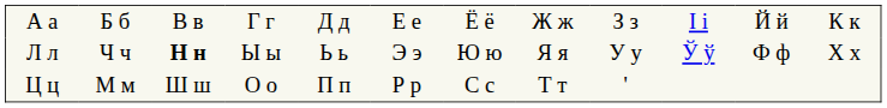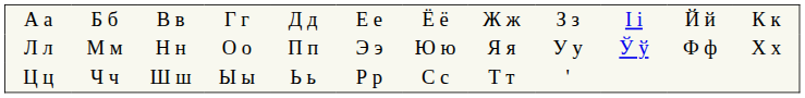 <table style="font-size:1.4em; border-color:black; border-width:1px; border-style:solid; border-collapse:collapse; background-color:#F8F8EF">
 <tr>
 <td style="width:3em; text-align:center; padding: 3px;">А а</td>
 <td style="width:3em; text-align:center; padding: 3px;">Б б</td>
 <td style="width:3em; text-align:center; padding: 3px;">В в</td>
 <td style="width:3em; text-align:center; padding: 3px;">Г г</td>
 <td style="width:3em; text-align:center; padding: 3px;">Д д</td>
 <td style="width:3em; text-align:center; padding: 3px;">Е е</td>
 <td style="width:3em; text-align:center; padding: 3px;">Ё ё</td>
 <td style="width:3em; text-align:center; padding: 3px;">Ж ж</td>
 <td style="width:3em; text-align:center; padding: 3px;">З з</td>
 <td style="width:3em; text-align:center; padding: 3px;"><a href='#'>І і</a></td>
 <td style="width:3em; text-align:center; padding: 3px;">Й й</td>
 <td style="width:3em; text-align:center; padding: 3px;">К к</td>
 </tr>
 <tr>
 <td style="width:3em; text-align:center; padding: 3px;">Л л</td>
-<td style="width:3em; text-align:center; padding: 3px;">Ч ч</td>
-<td style="width:3em; text-align:center; padding: 3px;"><strong>Н н</strong></td>
-<td style="width:3em; text-align:center; padding: 3px;">Ы ы</td>
-<td style="width:3em; text-align:center; padding: 3px;">Ь ь</td>
+<td style="width:3em; text-align:center; padding: 3px;">М м</td>
+<td style="width:3em; text-align:center; padding: 3px;">Н н</td>
+<td style="width:3em; text-align:center; padding: 3px;">О о</td>
+<td style="width:3em; text-align:center; padding: 3px;">П п</td>
 <td style="width:3em; text-align:center; padding: 3px;">Э э</td>
 <td style="width:3em; text-align:center; padding: 3px;">Ю ю</td>
 <td style="width:3em; text-align:center; padding: 3px;">Я я</td>
 <td style="width:3em; text-align:center; padding: 3px;">У у</td>
 <td style="width:3em; text-align:center; padding: 3px;"><a href='#'>Ў ў</a></td>
 <td style="width:3em; text-align:center; padding: 3px;">Ф ф</td>
 <td style="width:3em; text-align:center; padding: 3px;">Х х</td>
 </tr>
 <tr>
 <td style="width:3em; text-align:center; padding: 3px;">Ц ц</td>
-<td style="width:3em; text-align:center; padding: 3px;">М м</td>
+<td style="width:3em; text-align:center; padding: 3px;">Ч ч</td>
 <td style="width:3em; text-align:center; padding: 3px;">Ш ш</td>
-<td style="width:3em; text-align:center; padding: 3px;">О о</td>
-<td style="width:3em; text-align:center; padding: 3px;">П п</td>
+<td style="width:3em; text-align:center; padding: 3px;">Ы ы</td>
+<td style="width:3em; text-align:center; padding: 3px;">Ь ь</td>
 <td style="width:3em; text-align:center; padding: 3px;">Р р</td>
 <td style="width:3em; text-align:center; padding: 3px;">С с</td>
 <td style="width:3em; text-align:center; padding: 3px;">Т т</td>
 <td style="width:3em; text-align:center; padding: 3px;">'</td>
 </tr>
 </table>
